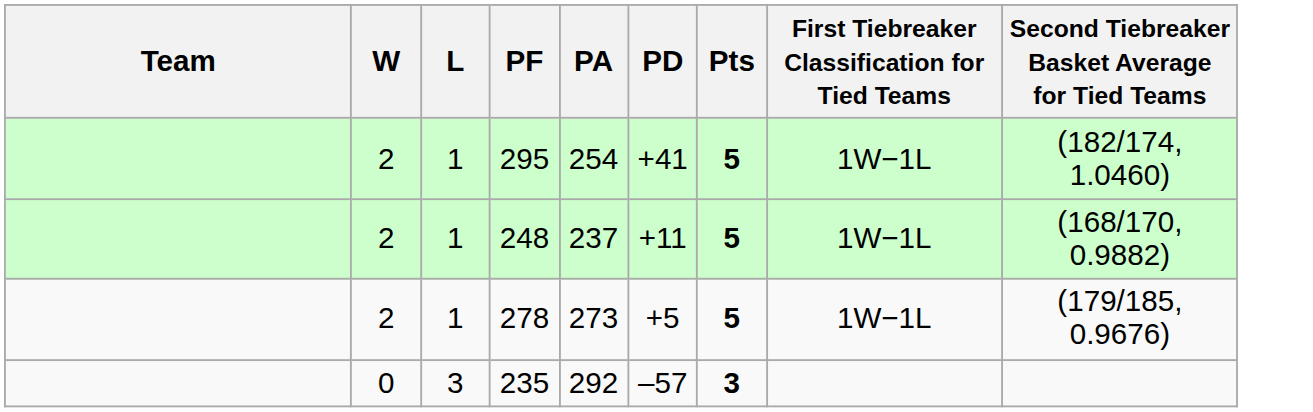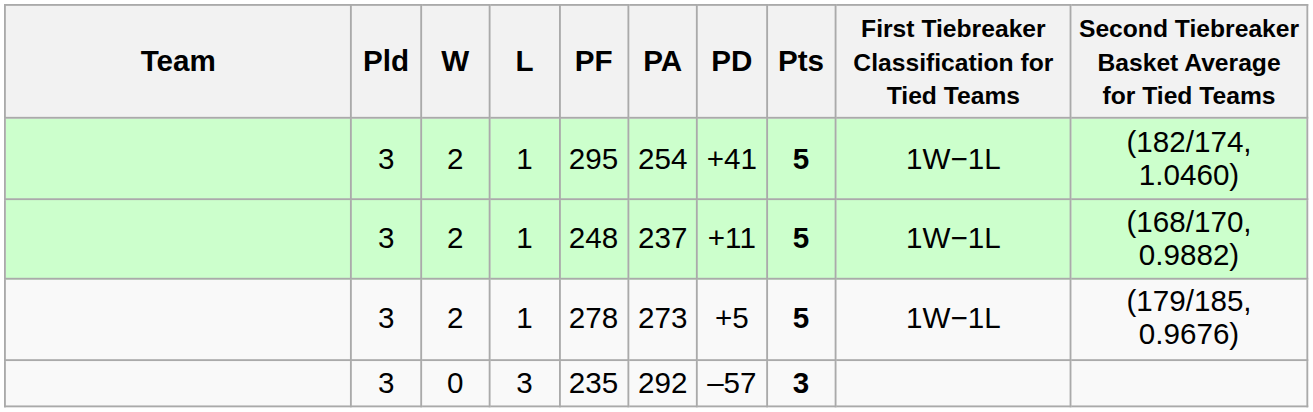 <table class=wikitable style="text-align:center">
 <tr>
 <th width=180>Team</th>
+<th width=30>Pld</th>
 <th width=30>W</th>
 <th width=30>L</th>
 <th width=30>PF</th>
 <th width=30>PA</th>
 <th width=30>PD</th>
 <th width=30>Pts</th>
 <th width=120><small>First Tiebreaker <br> Classification for Tied Teams</small></th>
 <th width=120><small>Second Tiebreaker <br> Basket Average for Tied Teams</small></th>
 </tr>
 <tr bgcolor="#ccffcc">
 <td align="left"></td>
+<td>3</td>
 <td>2</td>
 <td>1</td>
 <td>295</td>
 <td>254</td>
 <td>+41</td>
 <td><strong>5</strong></td>
 <td>1W−1L</td>
 <td>(182/174, 1.0460)</td>
 </tr>
 <tr bgcolor="#ccffcc">
 <td align="left"></td>
+<td>3</td>
 <td>2</td>
 <td>1</td>
 <td>248</td>
 <td>237</td>
 <td>+11</td>
 <td><strong>5</strong></td>
 <td>1W−1L</td>
 <td>(168/170, 0.9882)</td>
 </tr>
 <tr>
 <td align="left"></td>
+<td>3</td>
 <td>2</td>
 <td>1</td>
 <td>278</td>
 <td>273</td>
 <td>+5</td>
 <td><strong>5</strong></td>
 <td>1W−1L</td>
 <td>(179/185, 0.9676)</td>
 </tr>
 <tr>
 <td align="left"></td>
+<td>3</td>
 <td>0</td>
 <td>3</td>
 <td>235</td>
 <td>292</td>
 <td>–57</td>
 <td><strong>3</strong></td>
 <td></td>
 <td></td>
 </tr>
 </table>
